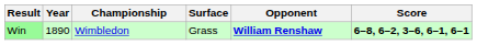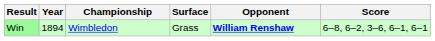 <table class='sortable wikitable'>
 <tr>
 <th style="width:40px">Result</th>
 <th style="width:35px">Year</th>
 <th style="width:160px">Championship</th>
 <th style="width:50px">Surface</th>
 <th style="width:170px">Opponent</th>
 <th style="width:170px" class="unsortable">Score</th>
 </tr>
 <tr style="background:#cfc;">
 <td style="background:#98fb98;">Win</td>
-<td>1890</td>
+<td>1894</td>
 <td><a href='#'>Wimbledon</a></td>
 <td>Grass</td>
 <td><strong> <a href='#'>William Renshaw</a></strong></td>
-<td><strong>6–8, 6–2, 3–6, 6–1, 6–1</strong></td>
+<td>6–8, 6–2, 3–6, 6–1, 6–1</td>
 </tr>
 </table>
